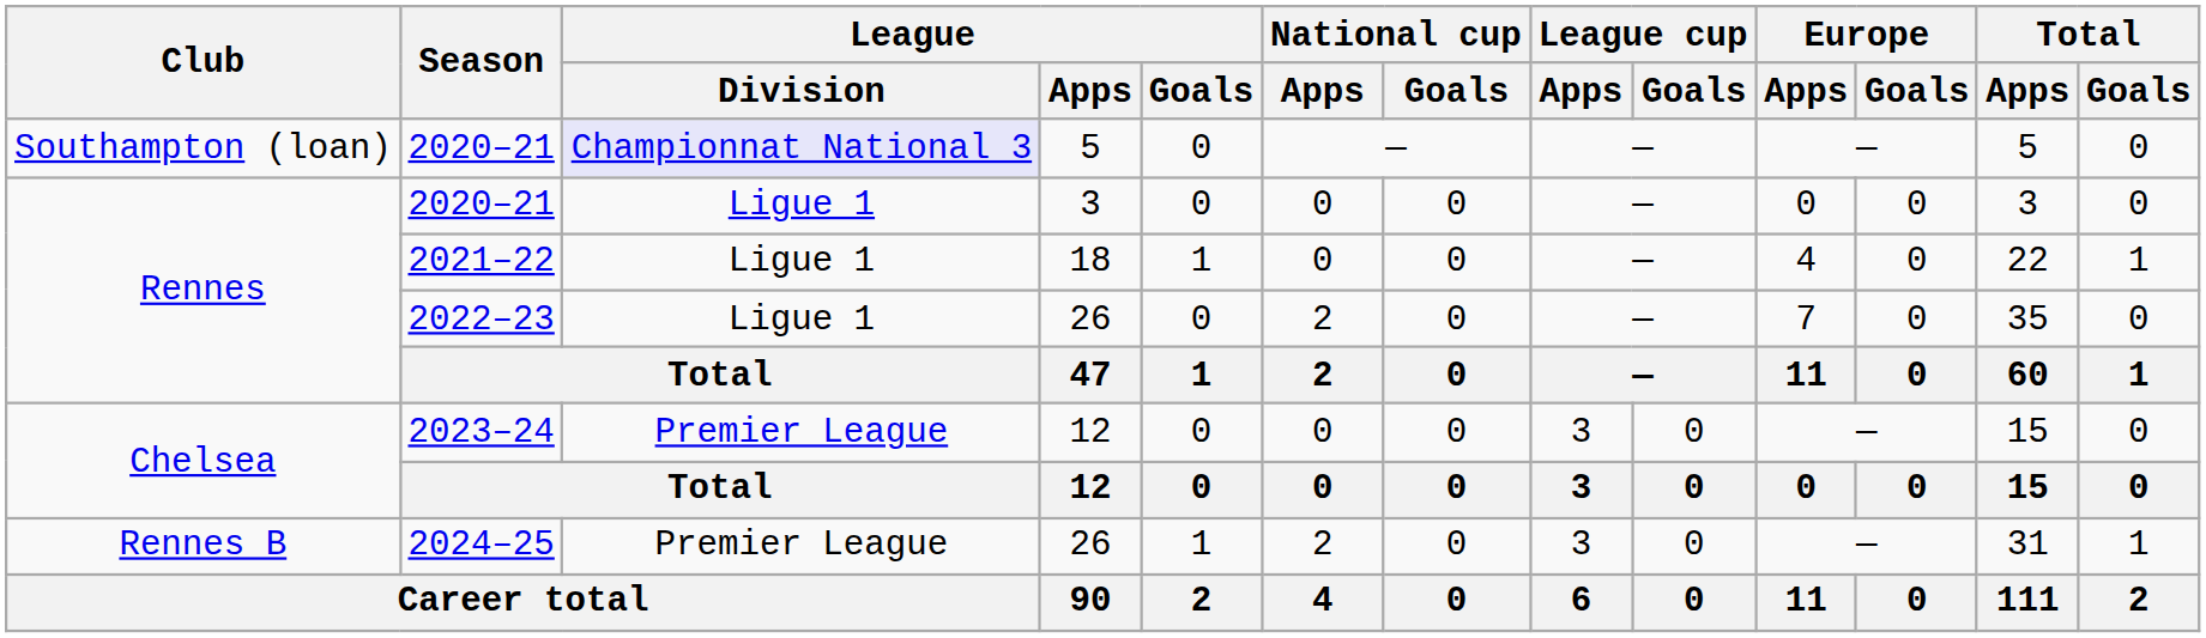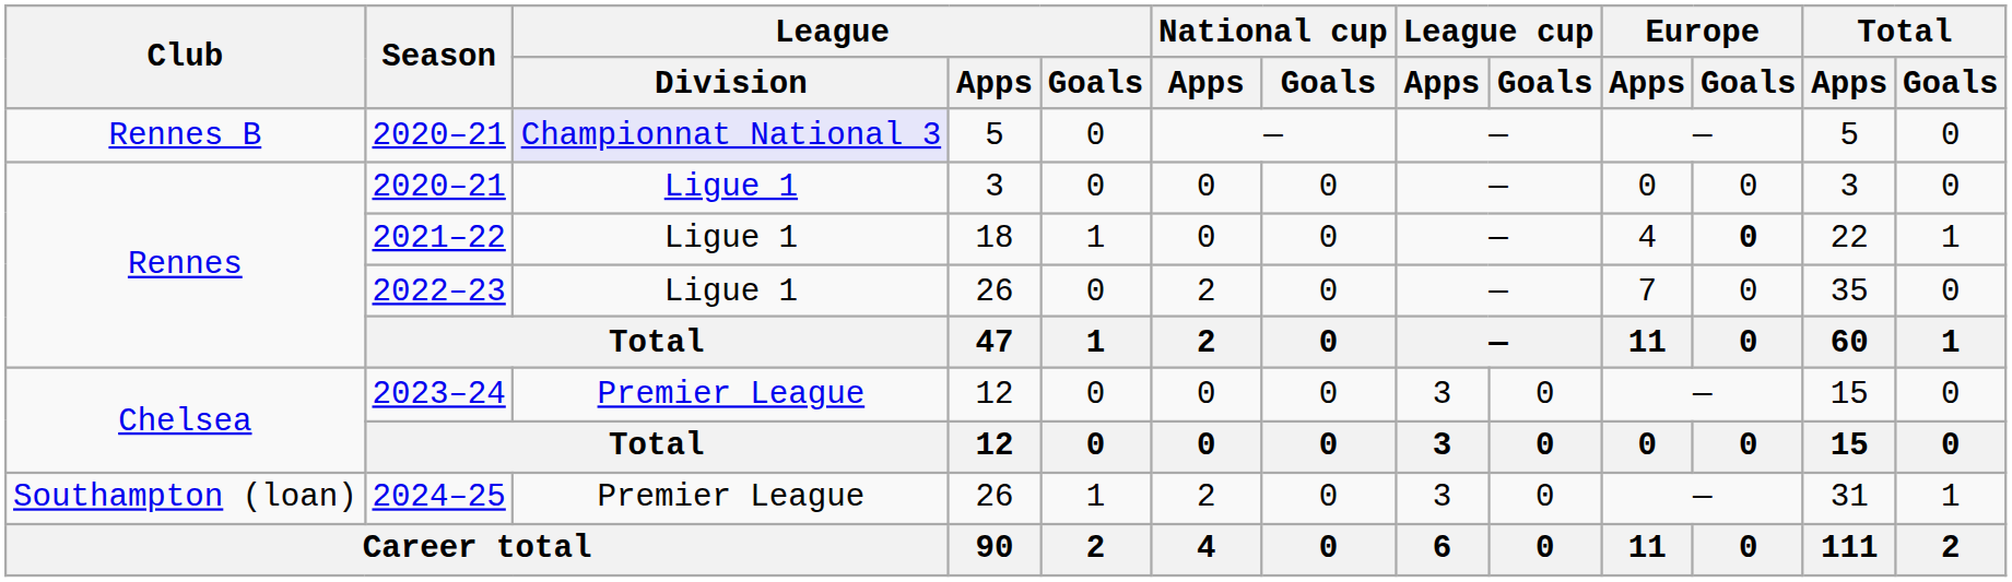 <table class="wikitable" style="text-align: center;">
 <tr>
 <th rowspan="2">Club</th>
 <th rowspan="2">Season</th>
 <th colspan="3">League</th>
 <th colspan="2">National cup</th>
 <th colspan="2">League cup</th>
 <th colspan="2">Europe</th>
 <th colspan="2">Total</th>
 </tr>
 <tr>
 <th>Division</th>
 <th>Apps</th>
 <th>Goals</th>
 <th>Apps</th>
 <th>Goals</th>
 <th>Apps</th>
 <th>Goals</th>
 <th>Apps</th>
 <th>Goals</th>
 <th>Apps</th>
 <th>Goals</th>
 </tr>
 <tr>
-<td><a href='#'>Southampton</a> (loan)</td>
+<td><a href='#'>Rennes B</a></td>
 <td><a href='#'>2020–21</a></td>
 <td style="background: lavender;"><a href='#'>Championnat National 3</a></td>
 <td>5</td>
 <td>0</td>
 <td colspan="2">—</td>
 <td colspan="2">—</td>
 <td colspan="2">—</td>
 <td>5</td>
 <td>0</td>
 </tr>
 <tr>
 <td rowspan="4"><a href='#'>Rennes</a></td>
 <td><a href='#'>2020–21</a></td>
 <td><a href='#'>Ligue 1</a></td>
 <td>3</td>
 <td>0</td>
 <td>0</td>
 <td>0</td>
 <td colspan="2">—</td>
 <td>0</td>
 <td>0</td>
 <td>3</td>
 <td>0</td>
 </tr>
 <tr>
 <td><a href='#'>2021–22</a></td>
 <td>Ligue 1</td>
 <td>18</td>
 <td>1</td>
 <td>0</td>
 <td>0</td>
 <td colspan="2">—</td>
 <td>4</td>
-<td>0</td>
+<td><strong>0</strong></td>
 <td>22</td>
 <td>1</td>
 </tr>
 <tr>
 <td><a href='#'>2022–23</a></td>
 <td>Ligue 1</td>
 <td>26</td>
 <td>0</td>
 <td>2</td>
 <td>0</td>
 <td colspan="2">—</td>
 <td>7</td>
 <td>0</td>
 <td>35</td>
 <td>0</td>
 </tr>
 <tr>
 <th colspan="2">Total</th>
 <th>47</th>
 <th>1</th>
 <th>2</th>
 <th>0</th>
 <th colspan="2">—</th>
 <th>11</th>
 <th>0</th>
 <th>60</th>
 <th>1</th>
 </tr>
 <tr>
 <td rowspan="2"><a href='#'>Chelsea</a></td>
 <td><a href='#'>2023–24</a></td>
 <td><a href='#'>Premier League</a></td>
 <td>12</td>
 <td>0</td>
 <td>0</td>
 <td>0</td>
 <td>3</td>
 <td>0</td>
 <td colspan="2">—</td>
 <td>15</td>
 <td>0</td>
 </tr>
 <tr>
 <th colspan="2">Total</th>
 <th>12</th>
 <th>0</th>
 <th>0</th>
 <th>0</th>
 <th>3</th>
 <th>0</th>
 <th>0</th>
 <th>0</th>
 <th>15</th>
 <th>0</th>
 </tr>
 <tr>
-<td><a href='#'>Rennes B</a></td>
+<td><a href='#'>Southampton</a> (loan)</td>
 <td><a href='#'>2024–25</a></td>
 <td>Premier League</td>
 <td>26</td>
 <td>1</td>
 <td>2</td>
 <td>0</td>
 <td>3</td>
 <td>0</td>
 <td colspan="2">—</td>
 <td>31</td>
 <td>1</td>
 </tr>
 <tr>
 <th colspan="3">Career total</th>
 <th>90</th>
 <th>2</th>
 <th>4</th>
 <th>0</th>
 <th>6</th>
 <th>0</th>
 <th>11</th>
 <th>0</th>
 <th>111</th>
 <th>2</th>
 </tr>
 </table>
